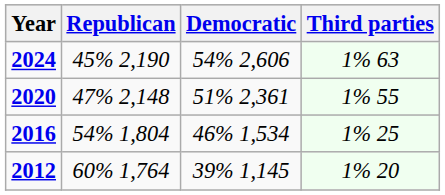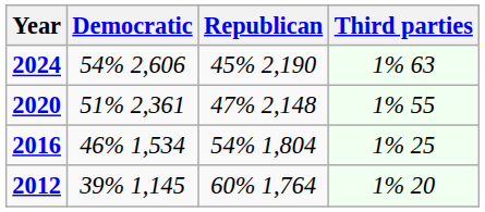 <table class="wikitable" style="float:right; font-size:95%;">
 <tr bgcolor=lightgrey>
 <th>Year</th>
+<th><a href='#'>Democratic</a></th>
 <th><a href='#'>Republican</a></th>
-<th><a href='#'>Democratic</a></th>
 <th><a href='#'>Third parties</a></th>
 </tr>
 <tr>
 <td><strong><a href='#'>2024</a></strong></td>
+<td style="text-align:center;" ><em>54%</em> <em>2,606</em></td>
 <td style="text-align:center;" ><em>45%</em> <em>2,190</em></td>
-<td style="text-align:center;" ><em>54%</em> <em>2,606</em></td>
 <td style="text-align:center; background:honeyDew;"><em>1%</em> <em>63</em></td>
 </tr>
 <tr>
 <td><strong><a href='#'>2020</a></strong></td>
+<td style="text-align:center;" ><em>51%</em> <em>2,361</em></td>
 <td style="text-align:center;" ><em>47%</em> <em>2,148</em></td>
-<td style="text-align:center;" ><em>51%</em> <em>2,361</em></td>
 <td style="text-align:center; background:honeyDew;"><em>1%</em> <em>55</em></td>
 </tr>
 <tr>
 <td><strong><a href='#'>2016</a></strong></td>
+<td style="text-align:center;" ><em>46%</em> <em>1,534</em></td>
 <td style="text-align:center;" ><em>54%</em> <em>1,804</em></td>
-<td style="text-align:center;" ><em>46%</em> <em>1,534</em></td>
 <td style="text-align:center; background:honeyDew;"><em>1%</em> <em>25</em></td>
 </tr>
 <tr>
 <td><strong><a href='#'>2012</a></strong></td>
+<td style="text-align:center;" ><em>39%</em> <em>1,145</em></td>
 <td style="text-align:center;" ><em>60%</em> <em>1,764</em></td>
-<td style="text-align:center;" ><em>39%</em> <em>1,145</em></td>
 <td style="text-align:center; background:honeyDew;"><em>1%</em> <em>20</em></td>
 </tr>
 </table>
